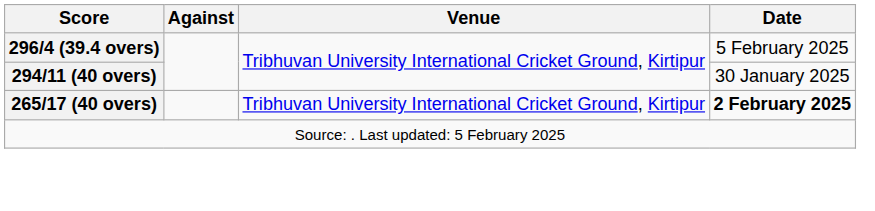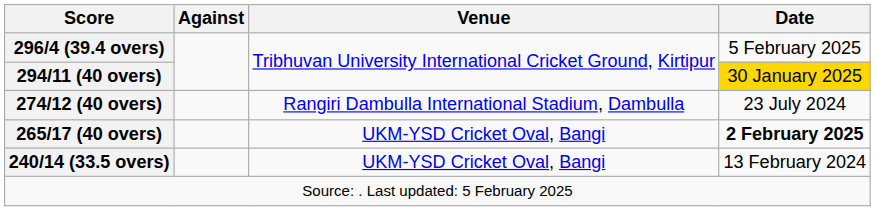 <table class="wikitable" style="text-align: center;">
 <tr>
 <th>Score</th>
 <th>Against</th>
 <th>Venue</th>
 <th>Date</th>
 </tr>
 <tr>
 <th>296/4 (39.4 overs)</th>
 <td rowspan=2></td>
 <td rowspan=2><a href='#'>Tribhuvan University International Cricket Ground</a>, <a href='#'>Kirtipur</a></td>
 <td>5 February 2025</td>
 </tr>
 <tr>
 <th>294/11 (40 overs)</th>
-<td>30 January 2025</td>
+<td style="background: gold;">30 January 2025</td>
+</tr>
+<tr>
+<th>274/12 (40 overs)</th>
+<td></td>
+<td><a href='#'>Rangiri Dambulla International Stadium</a>, <a href='#'>Dambulla</a></td>
+<td>23 July 2024</td>
 </tr>
 <tr>
 <th>265/17 (40 overs)</th>
 <td></td>
-<td><a href='#'>Tribhuvan University International Cricket Ground</a>, <a href='#'>Kirtipur</a></td>
+<td><a href='#'>UKM-YSD Cricket Oval</a>, <a href='#'>Bangi</a></td>
 <td><strong>2 February 2025</strong></td>
+</tr>
+<tr>
+<th>240/14 (33.5 overs)</th>
+<td></td>
+<td><a href='#'>UKM-YSD Cricket Oval</a>, <a href='#'>Bangi</a></td>
+<td>13 February 2024</td>
 </tr>
 <tr>
 <td colspan="4"><small>Source: . Last updated: 5 February 2025</small></td>
 </tr>
 </table>
